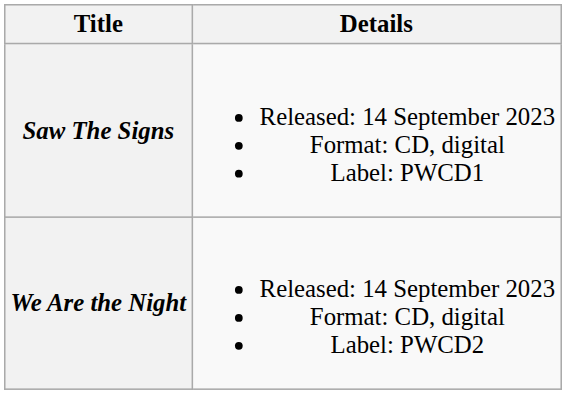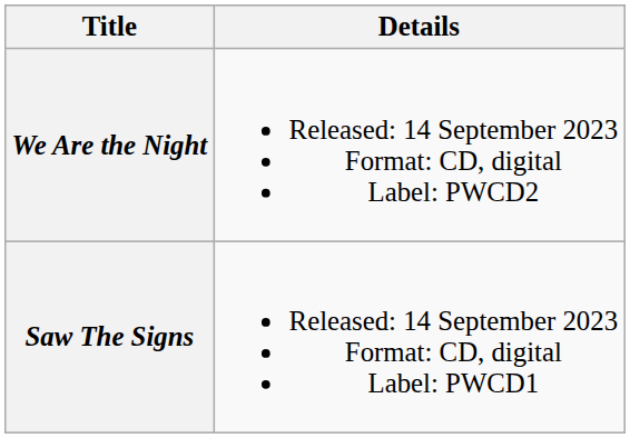 <table class="wikitable plainrowheaders" style="text-align:center;" border="1">
 <tr>
 <th>Title</th>
 <th>Details</th>
 </tr>
 <tr>
+<th scope="row"><em>We Are the Night</em></th>
+<td><br><ul><li>Released: 14 September 2023</li><li>Format: CD, digital</li><li>Label: PWCD2</li></ul></td>
+</tr>
+<tr>
 <th scope="row"><em>Saw The Signs</em></th>
 <td><br><ul><li>Released: 14 September 2023</li><li>Format: CD, digital</li><li>Label: PWCD1</li></ul></td>
 </tr>
-<tr>
-<th scope="row"><em>We Are the Night</em></th>
-<td><br><ul><li>Released: 14 September 2023</li><li>Format: CD, digital</li><li>Label: PWCD2</li></ul></td>
-</tr>
 </table>
